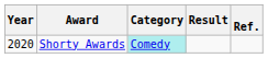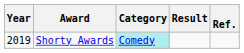 <table class="wikitable">
 <tr>
 <th>Year</th>
 <th>Award</th>
 <th>Category</th>
 <th>Result</th>
 <th><br>Ref.</th>
 </tr>
 <tr>
-<td>2020</td>
+<td>2019</td>
 <td><a href='#'>Shorty Awards</a></td>
 <td style="background: paleturquoise;"><a href='#'>Comedy</a></td>
 <td></td>
 <td></td>
 </tr>
 </table>
